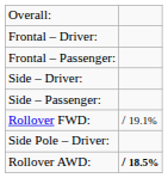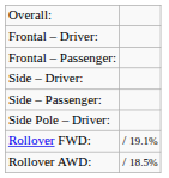 <table class="wikitable">
 <tr>
 <td>Overall:</td>
 <td></td>
 </tr>
 <tr>
 <td>Frontal – Driver:</td>
 <td></td>
 </tr>
 <tr>
 <td>Frontal – Passenger:</td>
 <td></td>
 </tr>
 <tr>
 <td>Side – Driver:</td>
 <td></td>
 </tr>
 <tr>
 <td>Side – Passenger:</td>
 <td></td>
 </tr>
 <tr>
+<td>Side Pole – Driver:</td>
+<td></td>
+</tr>
+<tr>
 <td><a href='#'>Rollover</a> FWD:</td>
 <td> / <small>19.1%</small></td>
 </tr>
 <tr>
-<td>Side Pole – Driver:</td>
-<td></td>
-</tr>
-<tr>
 <td>Rollover AWD:</td>
-<td><strong> / <small>18.5%</small></strong></td>
+<td> / <small>18.5%</small></td>
 </tr>
 </table>
